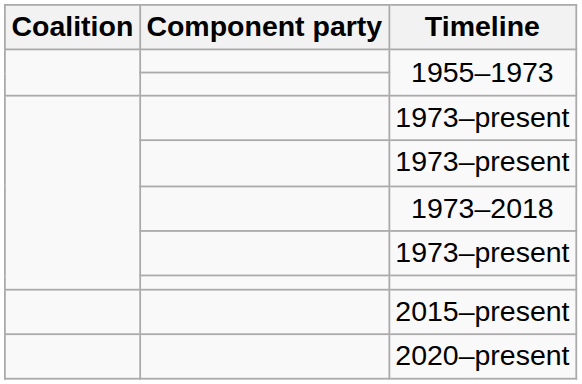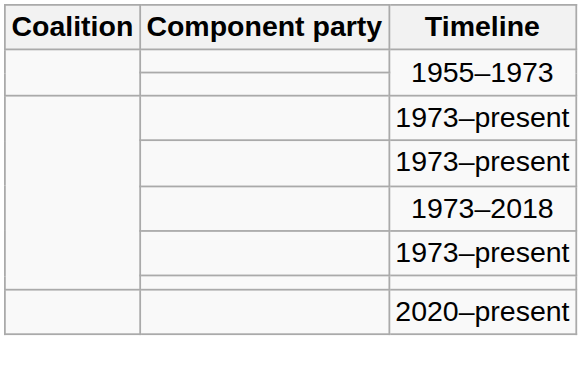 <table class="wikitable">
 <tr>
 <th>Coalition</th>
 <th>Component party</th>
 <th>Timeline</th>
 </tr>
 <tr>
 <td rowspan=2></td>
 <td></td>
 <td rowspan=2 align=center>1955–1973</td>
 </tr>
 <tr>
 <td></td>
 </tr>
 <tr>
 <td rowspan=5></td>
 <td></td>
 <td align=center>1973–present</td>
 </tr>
 <tr>
 <td></td>
 <td align=center>1973–present</td>
 </tr>
 <tr>
 <td></td>
 <td align=center>1973–2018</td>
 </tr>
 <tr>
 <td></td>
 <td align=center>1973–present</td>
 </tr>
 <tr>
 <td></td>
 <td align=center></td>
 </tr>
 <tr>
 <td></td>
 <td></td>
-<td align=center>2015–present</td>
-</tr>
-<tr>
-<td></td>
-<td></td>
 <td align=center>2020–present</td>
 </tr>
 </table>
